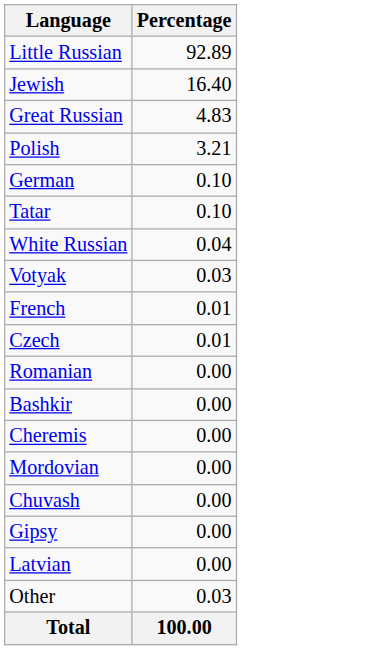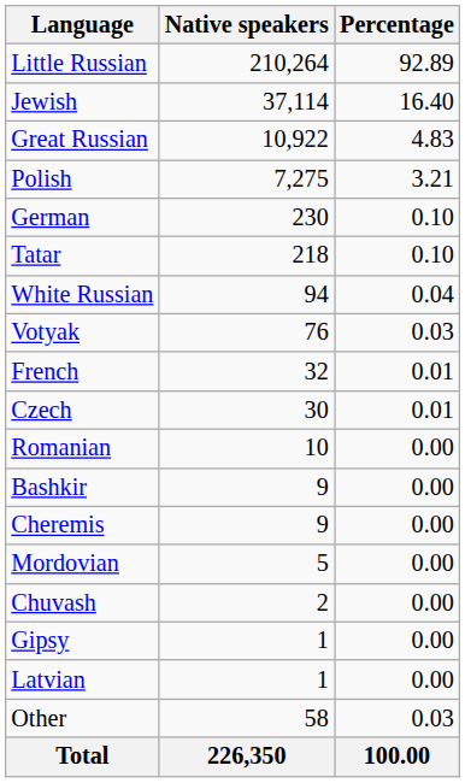 <table class="wikitable sortable">
 <tr>
 <th>Language</th>
+<th>Native speakers</th>
 <th>Percentage</th>
 </tr>
 <tr>
 <td><a href='#'>Little Russian</a></td>
+<td align="right">210,264</td>
 <td align="right">92.89</td>
 </tr>
 <tr>
 <td><a href='#'>Jewish</a></td>
+<td align="right">37,114</td>
 <td align="right">16.40</td>
 </tr>
 <tr>
 <td><a href='#'>Great Russian</a></td>
+<td align="right">10,922</td>
 <td align="right">4.83</td>
 </tr>
 <tr>
 <td><a href='#'>Polish</a></td>
+<td align="right">7,275</td>
 <td align="right">3.21</td>
 </tr>
 <tr>
 <td><a href='#'>German</a></td>
+<td align="right">230</td>
 <td align="right">0.10</td>
 </tr>
 <tr>
 <td><a href='#'>Tatar</a></td>
+<td align="right">218</td>
 <td align="right">0.10</td>
 </tr>
 <tr>
 <td><a href='#'>White Russian</a></td>
+<td align="right">94</td>
 <td align="right">0.04</td>
 </tr>
 <tr>
 <td><a href='#'>Votyak</a></td>
+<td align="right">76</td>
 <td align="right">0.03</td>
 </tr>
 <tr>
 <td><a href='#'>French</a></td>
+<td align="right">32</td>
 <td align="right">0.01</td>
 </tr>
 <tr>
 <td><a href='#'>Czech</a></td>
+<td align="right">30</td>
 <td align="right">0.01</td>
 </tr>
 <tr>
 <td><a href='#'>Romanian</a></td>
+<td align="right">10</td>
 <td align="right">0.00</td>
 </tr>
 <tr>
 <td><a href='#'>Bashkir</a></td>
+<td align="right">9</td>
 <td align="right">0.00</td>
 </tr>
 <tr>
 <td><a href='#'>Cheremis</a></td>
+<td align="right">9</td>
 <td align="right">0.00</td>
 </tr>
 <tr>
 <td><a href='#'>Mordovian</a></td>
+<td align="right">5</td>
 <td align="right">0.00</td>
 </tr>
 <tr>
 <td><a href='#'>Chuvash</a></td>
+<td align="right">2</td>
 <td align="right">0.00</td>
 </tr>
 <tr>
 <td><a href='#'>Gipsy</a></td>
+<td align="right">1</td>
 <td align="right">0.00</td>
 </tr>
 <tr>
 <td><a href='#'>Latvian</a></td>
+<td align="right">1</td>
 <td align="right">0.00</td>
 </tr>
 <tr>
 <td>Other</td>
+<td align="right">58</td>
 <td align="right">0.03</td>
 </tr>
 <tr>
 <th>Total</th>
+<th>226,350</th>
 <th>100.00</th>
 </tr>
 </table>
